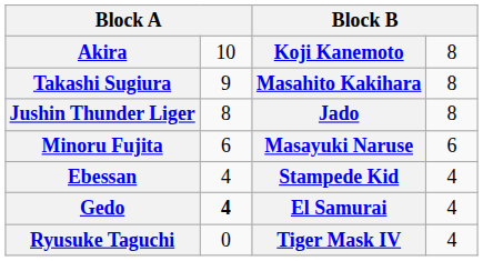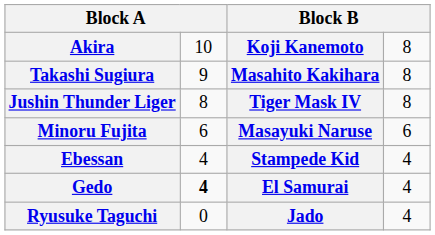 <table class="wikitable" style="margin: 1em auto 1em auto;text-align:center">
 <tr>
 <th colspan="2">Block A</th>
 <th colspan="2">Block B</th>
 </tr>
 <tr>
 <th><a href='#'>Akira</a></th>
 <td style="width:35px">10</td>
 <th><a href='#'>Koji Kanemoto</a></th>
 <td style="width:35px">8</td>
 </tr>
 <tr>
 <th><a href='#'>Takashi Sugiura</a></th>
 <td>9</td>
 <th><a href='#'>Masahito Kakihara</a></th>
 <td>8</td>
 </tr>
 <tr>
 <th><a href='#'>Jushin Thunder Liger</a></th>
 <td>8</td>
-<th><a href='#'>Jado</a></th>
+<th><a href='#'>Tiger Mask IV</a></th>
 <td>8</td>
 </tr>
 <tr>
 <th><a href='#'>Minoru Fujita</a></th>
 <td>6</td>
 <th><a href='#'>Masayuki Naruse</a></th>
 <td>6</td>
 </tr>
 <tr>
 <th><a href='#'>Ebessan</a></th>
 <td>4</td>
 <th><a href='#'>Stampede Kid</a></th>
 <td>4</td>
 </tr>
 <tr>
 <th><a href='#'>Gedo</a></th>
 <td><strong>4</strong></td>
 <th><a href='#'>El Samurai</a></th>
 <td>4</td>
 </tr>
 <tr>
 <th><a href='#'>Ryusuke Taguchi</a></th>
 <td>0</td>
-<th><a href='#'>Tiger Mask IV</a></th>
+<th><a href='#'>Jado</a></th>
 <td>4</td>
 </tr>
 </table>
